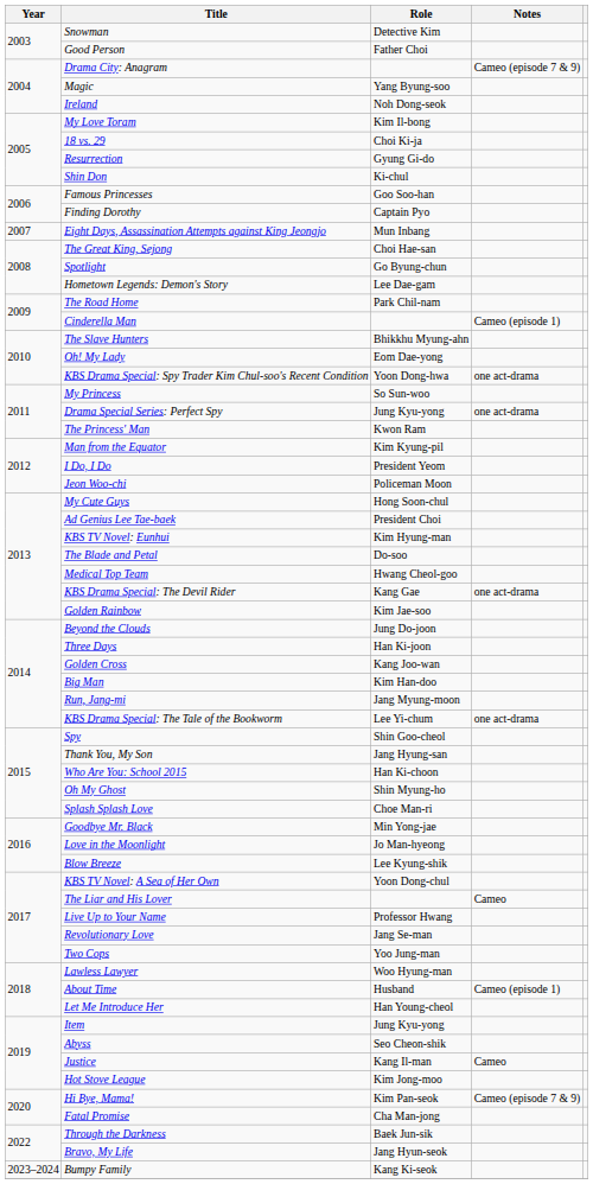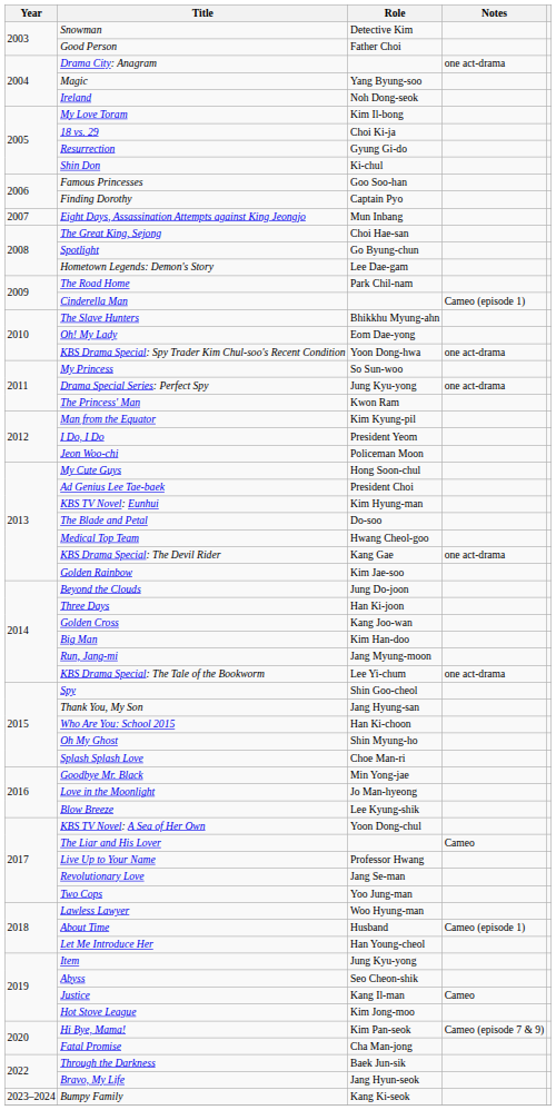 <table class="wikitable sortable">
 <tr>
 <th>Year</th>
 <th>Title</th>
 <th>Role</th>
 <th>Notes</th>
 <th scope="col" class="unsortable"></th>
 </tr>
 <tr>
 <td rowspan=2>2003</td>
 <td><em>Snowman</em></td>
 <td>Detective Kim</td>
 <td></td>
 <td></td>
 </tr>
 <tr>
 <td><em>Good Person</em></td>
 <td>Father Choi</td>
 <td></td>
 <td></td>
 </tr>
 <tr>
 <td rowspan=3>2004</td>
 <td><em><a href='#'>Drama City</a>: Anagram</em></td>
 <td></td>
-<td>Cameo (episode 7 & 9)</td>
+<td>one act-drama</td>
 <td></td>
 </tr>
 <tr>
 <td><em>Magic</em></td>
 <td>Yang Byung-soo</td>
 <td></td>
 <td></td>
 </tr>
 <tr>
 <td><em><a href='#'>Ireland</a></em></td>
 <td>Noh Dong-seok</td>
 <td></td>
 <td></td>
 </tr>
 <tr>
 <td rowspan=4>2005</td>
 <td><em><a href='#'>My Love Toram</a></em></td>
 <td>Kim Il-bong</td>
 <td></td>
 <td></td>
 </tr>
 <tr>
 <td><em><a href='#'>18 vs. 29</a></em></td>
 <td>Choi Ki-ja</td>
 <td></td>
 <td></td>
 </tr>
 <tr>
 <td><em><a href='#'>Resurrection</a></em></td>
 <td>Gyung Gi-do</td>
 <td></td>
 <td></td>
 </tr>
 <tr>
 <td><em><a href='#'>Shin Don</a></em></td>
 <td>Ki-chul</td>
 <td></td>
 <td></td>
 </tr>
 <tr>
 <td rowspan=2>2006</td>
 <td><em>Famous Princesses</em></td>
 <td>Goo Soo-han</td>
 <td></td>
 <td></td>
 </tr>
 <tr>
 <td><em>Finding Dorothy</em></td>
 <td>Captain Pyo</td>
 <td></td>
 <td></td>
 </tr>
 <tr>
 <td>2007</td>
 <td><em><a href='#'>Eight Days, Assassination Attempts against King Jeongjo</a></em></td>
 <td>Mun Inbang</td>
 <td></td>
 <td></td>
 </tr>
 <tr>
 <td rowspan=3>2008</td>
 <td><em><a href='#'>The Great King, Sejong</a></em></td>
 <td>Choi Hae-san</td>
 <td></td>
 <td></td>
 </tr>
 <tr>
 <td><em><a href='#'>Spotlight</a></em></td>
 <td>Go Byung-chun</td>
 <td></td>
 <td></td>
 </tr>
 <tr>
 <td><em>Hometown Legends: Demon's Story</em></td>
 <td>Lee Dae-gam</td>
 <td></td>
 <td></td>
 </tr>
 <tr>
 <td rowspan=2>2009</td>
 <td><em><a href='#'>The Road Home</a></em></td>
 <td>Park Chil-nam</td>
 <td></td>
 <td></td>
 </tr>
 <tr>
 <td><em><a href='#'>Cinderella Man</a></em></td>
 <td></td>
 <td>Cameo (episode 1)</td>
 <td></td>
 </tr>
 <tr>
 <td rowspan=3>2010</td>
 <td><em><a href='#'>The Slave Hunters</a></em></td>
 <td>Bhikkhu Myung-ahn</td>
 <td></td>
 <td></td>
 </tr>
 <tr>
 <td><em><a href='#'>Oh! My Lady</a></em></td>
 <td>Eom Dae-yong</td>
 <td></td>
 <td></td>
 </tr>
 <tr>
 <td><em><a href='#'>KBS Drama Special</a>: Spy Trader Kim Chul-soo's Recent Condition</em></td>
 <td>Yoon Dong-hwa</td>
 <td>one act-drama</td>
 <td></td>
 </tr>
 <tr>
 <td rowspan=3>2011</td>
 <td><em><a href='#'>My Princess</a></em></td>
 <td>So Sun-woo</td>
 <td></td>
 <td></td>
 </tr>
 <tr>
 <td><em><a href='#'>Drama Special Series</a>: Perfect Spy</em></td>
 <td>Jung Kyu-yong</td>
 <td>one act-drama</td>
 <td></td>
 </tr>
 <tr>
 <td><em><a href='#'>The Princess' Man</a></em></td>
 <td>Kwon Ram</td>
 <td></td>
 <td></td>
 </tr>
 <tr>
 <td rowspan=3>2012</td>
 <td><em><a href='#'>Man from the Equator</a></em></td>
 <td>Kim Kyung-pil</td>
 <td></td>
 <td style="text-align:center"></td>
 </tr>
 <tr>
 <td><em><a href='#'>I Do, I Do</a></em></td>
 <td>President Yeom</td>
 <td></td>
 <td></td>
 </tr>
 <tr>
 <td><em><a href='#'>Jeon Woo-chi</a></em></td>
 <td>Policeman Moon</td>
 <td></td>
 <td></td>
 </tr>
 <tr>
 <td rowspan=7>2013</td>
 <td><em><a href='#'>My Cute Guys</a></em></td>
 <td>Hong Soon-chul</td>
 <td></td>
 <td></td>
 </tr>
 <tr>
 <td><em><a href='#'>Ad Genius Lee Tae-baek</a></em></td>
 <td>President Choi</td>
 <td></td>
 <td></td>
 </tr>
 <tr>
 <td><em><a href='#'>KBS TV Novel</a>: <a href='#'>Eunhui</a></em></td>
 <td>Kim Hyung-man</td>
 <td></td>
 <td></td>
 </tr>
 <tr>
 <td><em><a href='#'>The Blade and Petal</a></em></td>
 <td>Do-soo</td>
 <td></td>
 <td></td>
 </tr>
 <tr>
 <td><em><a href='#'>Medical Top Team</a></em></td>
 <td>Hwang Cheol-goo</td>
 <td></td>
 <td></td>
 </tr>
 <tr>
 <td><em><a href='#'>KBS Drama Special</a>: The Devil Rider</em></td>
 <td>Kang Gae</td>
 <td>one act-drama</td>
 <td></td>
 </tr>
 <tr>
 <td><em><a href='#'>Golden Rainbow</a></em></td>
 <td>Kim Jae-soo</td>
 <td></td>
 <td></td>
 </tr>
 <tr>
 <td rowspan=6>2014</td>
 <td><em><a href='#'>Beyond the Clouds</a></em></td>
 <td>Jung Do-joon</td>
 <td></td>
 <td></td>
 </tr>
 <tr>
 <td><em><a href='#'>Three Days</a></em></td>
 <td>Han Ki-joon</td>
 <td></td>
 <td></td>
 </tr>
 <tr>
 <td><em><a href='#'>Golden Cross</a></em></td>
 <td>Kang Joo-wan</td>
 <td></td>
 <td></td>
 </tr>
 <tr>
 <td><em><a href='#'>Big Man</a></em></td>
 <td>Kim Han-doo</td>
 <td></td>
 <td></td>
 </tr>
 <tr>
 <td><em><a href='#'>Run, Jang-mi</a></em></td>
 <td>Jang Myung-moon</td>
 <td></td>
 <td></td>
 </tr>
 <tr>
 <td><em><a href='#'>KBS Drama Special</a>: The Tale of the Bookworm</em></td>
 <td>Lee Yi-chum</td>
 <td>one act-drama</td>
 <td></td>
 </tr>
 <tr>
 <td rowspan=5>2015</td>
 <td><em><a href='#'>Spy</a></em></td>
 <td>Shin Goo-cheol</td>
 <td></td>
 <td></td>
 </tr>
 <tr>
 <td><em>Thank You, My Son</em></td>
 <td>Jang Hyung-san</td>
 <td></td>
 <td></td>
 </tr>
 <tr>
 <td><em><a href='#'>Who Are You: School 2015</a></em></td>
 <td>Han Ki-choon</td>
 <td></td>
 <td></td>
 </tr>
 <tr>
 <td><em><a href='#'>Oh My Ghost</a></em></td>
 <td>Shin Myung-ho</td>
 <td></td>
 <td></td>
 </tr>
 <tr>
 <td><em><a href='#'>Splash Splash Love</a></em></td>
 <td>Choe Man-ri</td>
 <td></td>
 <td></td>
 </tr>
 <tr>
 <td rowspan=3>2016</td>
 <td><em><a href='#'>Goodbye Mr. Black</a></em></td>
 <td>Min Yong-jae</td>
 <td></td>
 <td></td>
 </tr>
 <tr>
 <td><em><a href='#'>Love in the Moonlight</a></em></td>
 <td>Jo Man-hyeong</td>
 <td></td>
 <td></td>
 </tr>
 <tr>
 <td><em><a href='#'>Blow Breeze</a></em></td>
 <td>Lee Kyung-shik</td>
 <td></td>
 <td></td>
 </tr>
 <tr>
 <td rowspan=5>2017</td>
 <td><em><a href='#'>KBS TV Novel</a>: <a href='#'>A Sea of Her Own</a></em></td>
 <td>Yoon Dong-chul</td>
 <td></td>
 <td></td>
 </tr>
 <tr>
 <td><a href='#'><em>The Liar and His Lover</em></a></td>
 <td></td>
 <td>Cameo</td>
 <td></td>
 </tr>
 <tr>
 <td><em><a href='#'>Live Up to Your Name</a></em></td>
 <td>Professor Hwang</td>
 <td></td>
 <td></td>
 </tr>
 <tr>
 <td><em><a href='#'>Revolutionary Love</a></em></td>
 <td>Jang Se-man</td>
 <td></td>
 <td></td>
 </tr>
 <tr>
 <td><em><a href='#'>Two Cops</a></em></td>
 <td>Yoo Jung-man</td>
 <td></td>
 <td></td>
 </tr>
 <tr>
 <td rowspan=3>2018</td>
 <td><em><a href='#'>Lawless Lawyer</a></em></td>
 <td>Woo Hyung-man</td>
 <td></td>
 <td></td>
 </tr>
 <tr>
 <td><em><a href='#'>About Time</a></em></td>
 <td>Husband</td>
 <td>Cameo (episode 1)</td>
 <td></td>
 </tr>
 <tr>
 <td><em><a href='#'>Let Me Introduce Her</a></em></td>
 <td>Han Young-cheol</td>
 <td></td>
 <td></td>
 </tr>
 <tr>
 <td rowspan=4>2019</td>
 <td><em><a href='#'>Item</a></em></td>
 <td>Jung Kyu-yong</td>
 <td></td>
 <td style="text-align:center"></td>
 </tr>
 <tr>
 <td><em><a href='#'>Abyss</a></em></td>
 <td>Seo Cheon-shik</td>
 <td></td>
 <td></td>
 </tr>
 <tr>
 <td><em><a href='#'>Justice</a></em></td>
 <td>Kang Il-man</td>
 <td>Cameo</td>
 <td></td>
 </tr>
 <tr>
 <td><em><a href='#'>Hot Stove League</a></em></td>
 <td>Kim Jong-moo</td>
 <td></td>
 <td></td>
 </tr>
 <tr>
 <td rowspan=2>2020</td>
 <td><em><a href='#'>Hi Bye, Mama!</a></em></td>
 <td>Kim Pan-seok</td>
 <td>Cameo (episode 7 & 9)</td>
 <td></td>
 </tr>
 <tr>
 <td><em><a href='#'>Fatal Promise</a></em></td>
 <td>Cha Man-jong</td>
 <td></td>
 <td></td>
 </tr>
 <tr>
 <td rowspan=2>2022</td>
 <td><em><a href='#'>Through the Darkness</a></em></td>
 <td>Baek Jun-sik</td>
 <td></td>
 <td style="text-align:center"></td>
 </tr>
 <tr>
 <td><em><a href='#'>Bravo, My Life</a></em></td>
 <td>Jang Hyun-seok</td>
 <td></td>
 <td style="text-align:center"></td>
 </tr>
 <tr>
 <td>2023–2024</td>
 <td><em>Bumpy Family</em></td>
 <td>Kang Ki-seok</td>
 <td></td>
 <td style="text-align:center"></td>
 </tr>
 <tr>
 </tr>
 </table>
